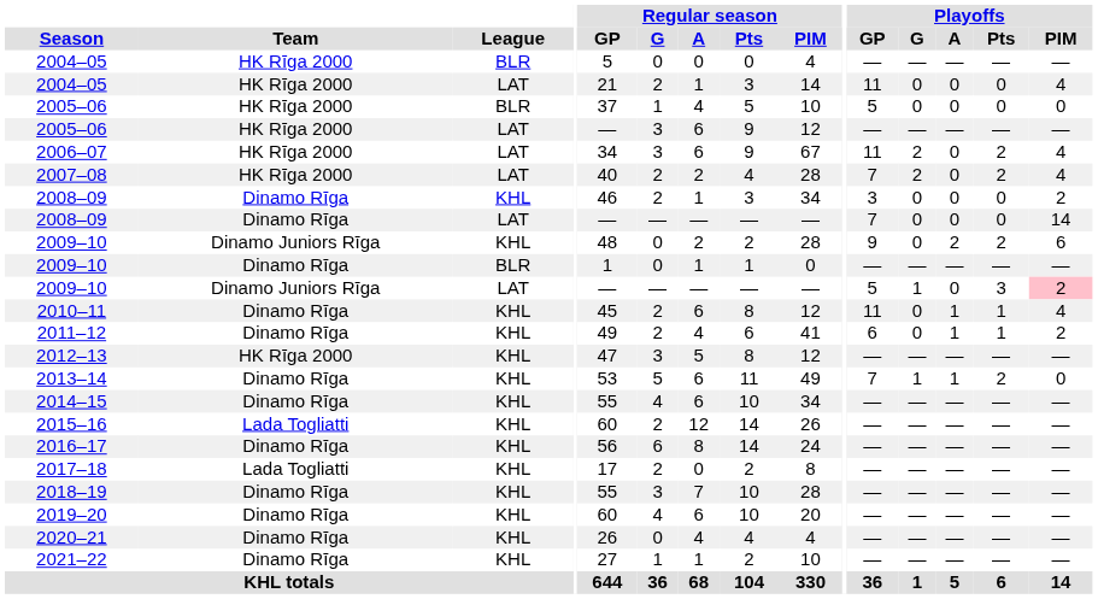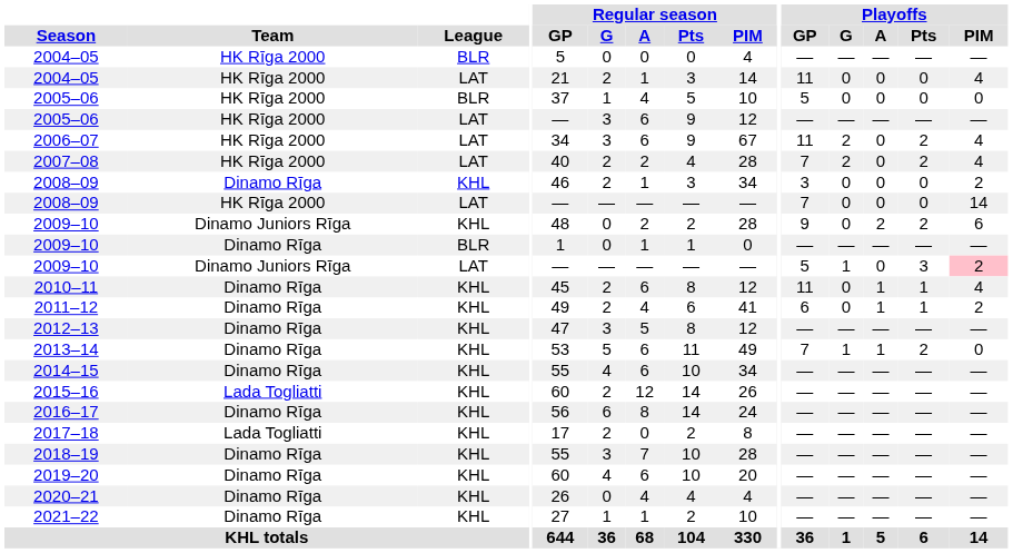 <table border="0" cellpadding="1" cellspacing="0" style="text-align:center; width:60em">
 <tr bgcolor="#e0e0e0">
 <th colspan="3" bgcolor="#ffffff"></th>
 <th rowspan="100" bgcolor="#ffffff"></th>
 <th colspan="5"><a href='#'>Regular season</a></th>
 <th rowspan="100" bgcolor="#ffffff"></th>
 <th colspan="5"><a href='#'>Playoffs</a></th>
 </tr>
 <tr bgcolor="#e0e0e0">
 <th><a href='#'>Season</a></th>
 <th>Team</th>
 <th>League</th>
 <th>GP</th>
 <th><a href='#'>G</a></th>
 <th><a href='#'>A</a></th>
 <th><a href='#'>Pts</a></th>
 <th><a href='#'>PIM</a></th>
 <th>GP</th>
 <th>G</th>
 <th>A</th>
 <th>Pts</th>
 <th>PIM</th>
 </tr>
 <tr>
 <td><a href='#'>2004–05</a></td>
 <td><a href='#'>HK Rīga 2000</a></td>
 <td><a href='#'>BLR</a></td>
 <td>5</td>
 <td>0</td>
 <td>0</td>
 <td>0</td>
 <td>4</td>
 <td>—</td>
 <td>—</td>
 <td>—</td>
 <td>—</td>
 <td>—</td>
 </tr>
 <tr bgcolor="#f0f0f0">
 <td><a href='#'>2004–05</a></td>
 <td>HK Rīga 2000</td>
 <td>LAT</td>
 <td>21</td>
 <td>2</td>
 <td>1</td>
 <td>3</td>
 <td>14</td>
 <td>11</td>
 <td>0</td>
 <td>0</td>
 <td>0</td>
 <td>4</td>
 </tr>
 <tr>
 <td><a href='#'>2005–06</a></td>
 <td>HK Rīga 2000</td>
 <td>BLR</td>
 <td>37</td>
 <td>1</td>
 <td>4</td>
 <td>5</td>
 <td>10</td>
 <td>5</td>
 <td>0</td>
 <td>0</td>
 <td>0</td>
 <td>0</td>
 </tr>
 <tr bgcolor="#f0f0f0">
 <td><a href='#'>2005–06</a></td>
 <td>HK Rīga 2000</td>
 <td>LAT</td>
 <td>—</td>
 <td>3</td>
 <td>6</td>
 <td>9</td>
 <td>12</td>
 <td>—</td>
 <td>—</td>
 <td>—</td>
 <td>—</td>
 <td>—</td>
 </tr>
 <tr>
 <td><a href='#'>2006–07</a></td>
 <td>HK Rīga 2000</td>
 <td>LAT</td>
 <td>34</td>
 <td>3</td>
 <td>6</td>
 <td>9</td>
 <td>67</td>
 <td>11</td>
 <td>2</td>
 <td>0</td>
 <td>2</td>
 <td>4</td>
 </tr>
 <tr bgcolor="#f0f0f0">
 <td><a href='#'>2007–08</a></td>
 <td>HK Rīga 2000</td>
 <td>LAT</td>
 <td>40</td>
 <td>2</td>
 <td>2</td>
 <td>4</td>
 <td>28</td>
 <td>7</td>
 <td>2</td>
 <td>0</td>
 <td>2</td>
 <td>4</td>
 </tr>
 <tr>
 <td><a href='#'>2008–09</a></td>
 <td><a href='#'>Dinamo Rīga</a></td>
 <td><a href='#'>KHL</a></td>
 <td>46</td>
 <td>2</td>
 <td>1</td>
 <td>3</td>
 <td>34</td>
 <td>3</td>
 <td>0</td>
 <td>0</td>
 <td>0</td>
 <td>2</td>
 </tr>
 <tr bgcolor="#f0f0f0">
 <td><a href='#'>2008–09</a></td>
-<td>Dinamo Rīga</td>
+<td>HK Rīga 2000</td>
 <td>LAT</td>
 <td>—</td>
 <td>—</td>
 <td>—</td>
 <td>—</td>
 <td>—</td>
 <td>7</td>
 <td>0</td>
 <td>0</td>
 <td>0</td>
 <td>14</td>
 </tr>
 <tr>
 <td><a href='#'>2009–10</a></td>
 <td>Dinamo Juniors Rīga</td>
 <td>KHL</td>
 <td>48</td>
 <td>0</td>
 <td>2</td>
 <td>2</td>
 <td>28</td>
 <td>9</td>
 <td>0</td>
 <td>2</td>
 <td>2</td>
 <td>6</td>
 </tr>
 <tr bgcolor="#f0f0f0">
 <td><a href='#'>2009–10</a></td>
 <td>Dinamo Rīga</td>
 <td>BLR</td>
 <td>1</td>
 <td>0</td>
 <td>1</td>
 <td>1</td>
 <td>0</td>
 <td>—</td>
 <td>—</td>
 <td>—</td>
 <td>—</td>
 <td>—</td>
 </tr>
 <tr>
 <td><a href='#'>2009–10</a></td>
 <td>Dinamo Juniors Rīga</td>
 <td>LAT</td>
 <td>—</td>
 <td>—</td>
 <td>—</td>
 <td>—</td>
 <td>—</td>
 <td>5</td>
 <td>1</td>
 <td>0</td>
 <td>3</td>
 <td style="background: pink;">2</td>
 </tr>
 <tr bgcolor="#f0f0f0">
 <td><a href='#'>2010–11</a></td>
 <td>Dinamo Rīga</td>
 <td>KHL</td>
 <td>45</td>
 <td>2</td>
 <td>6</td>
 <td>8</td>
 <td>12</td>
 <td>11</td>
 <td>0</td>
 <td>1</td>
 <td>1</td>
 <td>4</td>
 </tr>
 <tr>
 <td><a href='#'>2011–12</a></td>
 <td>Dinamo Rīga</td>
 <td>KHL</td>
 <td>49</td>
 <td>2</td>
 <td>4</td>
 <td>6</td>
 <td>41</td>
 <td>6</td>
 <td>0</td>
 <td>1</td>
 <td>1</td>
 <td>2</td>
 </tr>
 <tr bgcolor="#f0f0f0">
 <td><a href='#'>2012–13</a></td>
-<td>HK Rīga 2000</td>
+<td>Dinamo Rīga</td>
 <td>KHL</td>
 <td>47</td>
 <td>3</td>
 <td>5</td>
 <td>8</td>
 <td>12</td>
 <td>—</td>
 <td>—</td>
 <td>—</td>
 <td>—</td>
 <td>—</td>
 </tr>
 <tr>
 <td><a href='#'>2013–14</a></td>
 <td>Dinamo Rīga</td>
 <td>KHL</td>
 <td>53</td>
 <td>5</td>
 <td>6</td>
 <td>11</td>
 <td>49</td>
 <td>7</td>
 <td>1</td>
 <td>1</td>
 <td>2</td>
 <td>0</td>
 </tr>
 <tr bgcolor="#f0f0f0">
 <td><a href='#'>2014–15</a></td>
 <td>Dinamo Rīga</td>
 <td>KHL</td>
 <td>55</td>
 <td>4</td>
 <td>6</td>
 <td>10</td>
 <td>34</td>
 <td>—</td>
 <td>—</td>
 <td>—</td>
 <td>—</td>
 <td>—</td>
 </tr>
 <tr>
 <td><a href='#'>2015–16</a></td>
 <td><a href='#'>Lada Togliatti</a></td>
 <td>KHL</td>
 <td>60</td>
 <td>2</td>
 <td>12</td>
 <td>14</td>
 <td>26</td>
 <td>—</td>
 <td>—</td>
 <td>—</td>
 <td>—</td>
 <td>—</td>
 </tr>
 <tr bgcolor="#f0f0f0">
 <td><a href='#'>2016–17</a></td>
 <td>Dinamo Rīga</td>
 <td>KHL</td>
 <td>56</td>
 <td>6</td>
 <td>8</td>
 <td>14</td>
 <td>24</td>
 <td>—</td>
 <td>—</td>
 <td>—</td>
 <td>—</td>
 <td>—</td>
 </tr>
 <tr>
 <td><a href='#'>2017–18</a></td>
 <td>Lada Togliatti</td>
 <td>KHL</td>
 <td>17</td>
 <td>2</td>
 <td>0</td>
 <td>2</td>
 <td>8</td>
 <td>—</td>
 <td>—</td>
 <td>—</td>
 <td>—</td>
 <td>—</td>
 </tr>
 <tr bgcolor="#f0f0f0">
 <td><a href='#'>2018–19</a></td>
 <td>Dinamo Rīga</td>
 <td>KHL</td>
 <td>55</td>
 <td>3</td>
 <td>7</td>
 <td>10</td>
 <td>28</td>
 <td>—</td>
 <td>—</td>
 <td>—</td>
 <td>—</td>
 <td>—</td>
 </tr>
 <tr>
 <td><a href='#'>2019–20</a></td>
 <td>Dinamo Rīga</td>
 <td>KHL</td>
 <td>60</td>
 <td>4</td>
 <td>6</td>
 <td>10</td>
 <td>20</td>
 <td>—</td>
 <td>—</td>
 <td>—</td>
 <td>—</td>
 <td>—</td>
 </tr>
 <tr bgcolor="#f0f0f0">
 <td><a href='#'>2020–21</a></td>
 <td>Dinamo Rīga</td>
 <td>KHL</td>
 <td>26</td>
 <td>0</td>
 <td>4</td>
 <td>4</td>
 <td>4</td>
 <td>—</td>
 <td>—</td>
 <td>—</td>
 <td>—</td>
 <td>—</td>
 </tr>
 <tr>
 <td><a href='#'>2021–22</a></td>
 <td>Dinamo Rīga</td>
 <td>KHL</td>
 <td>27</td>
 <td>1</td>
 <td>1</td>
 <td>2</td>
 <td>10</td>
 <td>—</td>
 <td>—</td>
 <td>—</td>
 <td>—</td>
 <td>—</td>
 </tr>
 <tr bgcolor="#e0e0e0">
 <th colspan="3">KHL totals</th>
 <th>644</th>
 <th>36</th>
 <th>68</th>
 <th>104</th>
 <th>330</th>
 <th>36</th>
 <th>1</th>
 <th>5</th>
 <th>6</th>
 <th>14</th>
 </tr>
 </table>
